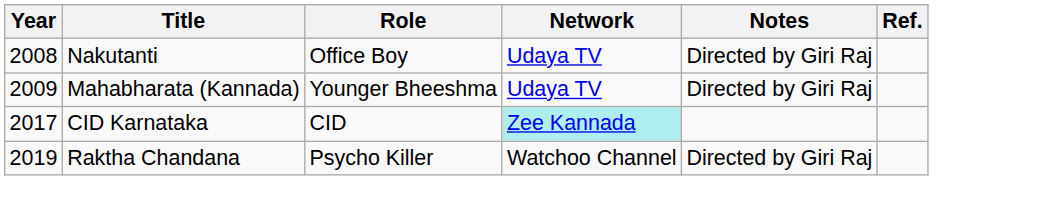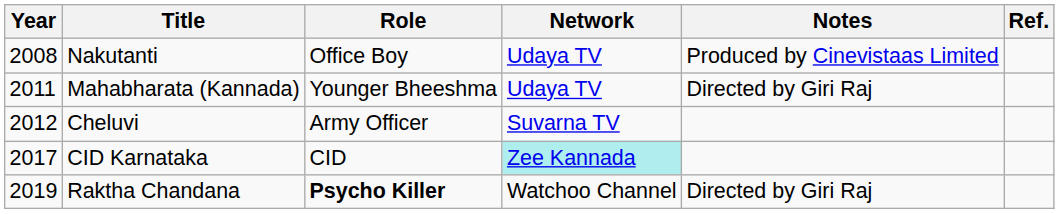 <table class="wikitable">
 <tr>
 <th>Year</th>
 <th>Title</th>
 <th>Role</th>
 <th>Network</th>
 <th>Notes</th>
 <th class="unsortable">Ref.</th>
 </tr>
 <tr>
 <td>2008</td>
 <td>Nakutanti</td>
 <td>Office Boy</td>
 <td><a href='#'>Udaya TV</a></td>
+<td>Produced by <a href='#'>Cinevistaas Limited</a></td>
+<td></td>
+</tr>
+<tr>
+<td>2011</td>
+<td>Mahabharata (Kannada)</td>
+<td>Younger Bheeshma</td>
+<td><a href='#'>Udaya TV</a></td>
 <td>Directed by Giri Raj</td>
 <td></td>
 </tr>
 <tr>
-<td>2009</td>
-<td>Mahabharata (Kannada)</td>
-<td>Younger Bheeshma</td>
-<td><a href='#'>Udaya TV</a></td>
-<td>Directed by Giri Raj</td>
+<td>2012</td>
+<td>Cheluvi</td>
+<td>Army Officer</td>
+<td><a href='#'>Suvarna TV</a></td>
+<td></td>
 <td></td>
 </tr>
 <tr>
 <td>2017</td>
 <td>CID Karnataka</td>
 <td>CID</td>
 <td style="background: paleturquoise;"><a href='#'>Zee Kannada</a></td>
 <td></td>
 <td></td>
 </tr>
 <tr>
 <td>2019</td>
 <td>Raktha Chandana</td>
-<td>Psycho Killer</td>
+<td><strong>Psycho Killer</strong></td>
 <td>Watchoo Channel</td>
 <td>Directed by Giri Raj</td>
 <td></td>
 </tr>
 </table>
